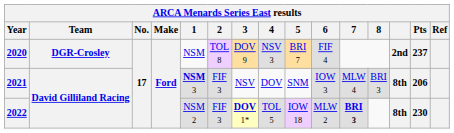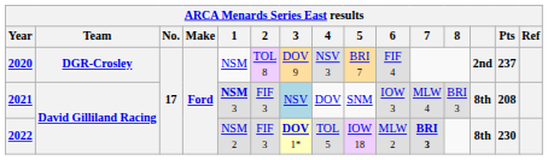 <table class="wikitable" style="text-align:center; font-size:75%">
 <tr>
 <th colspan=15><a href='#'>ARCA Menards Series East</a> results</th>
 </tr>
 <tr>
 <th>Year</th>
 <th>Team</th>
 <th>No.</th>
 <th>Make</th>
 <th>1</th>
 <th>2</th>
 <th>3</th>
 <th>4</th>
 <th>5</th>
 <th>6</th>
 <th>7</th>
 <th>8</th>
 <th></th>
 <th>Pts</th>
 <th>Ref</th>
 </tr>
 <tr>
 <th><a href='#'>2020</a></th>
 <th><a href='#'>DGR-Crosley</a></th>
 <th rowspan=3>17</th>
 <th rowspan=3><a href='#'>Ford</a></th>
 <td><a href='#'>NSM</a></td>
 <td style="background:#EFCFFF;"><a href='#'>TOL</a><br><small>8</small></td>
 <td style="background:#FFDF9F;"><a href='#'>DOV</a><br><small>9</small></td>
 <td style="background:#DFDFDF;"><a href='#'>NSV</a><br><small>3</small></td>
 <td style="background:#FFDF9F;"><a href='#'>BRI</a><br><small>7</small></td>
 <td style="background:#DFDFDF;"><a href='#'>FIF</a><br><small>4</small></td>
 <td colspan=2></td>
 <th>2nd</th>
 <th>237</th>
 <th></th>
 </tr>
 <tr>
 <th><a href='#'>2021</a></th>
 <th rowspan=2><a href='#'>David Gilliland Racing</a></th>
 <td style="background:#DFDFDF;"><strong><a href='#'>NSM</a></strong><br><small>3</small></td>
 <td style="background:#DFDFDF;"><a href='#'>FIF</a><br><small>3</small></td>
-<td><a href='#'>NSV</a></td>
+<td style="background: lightblue;"><a href='#'>NSV</a></td>
 <td><a href='#'>DOV</a></td>
 <td><a href='#'>SNM</a></td>
 <td style="background:#DFDFDF;"><a href='#'>IOW</a><br><small>3</small></td>
 <td style="background:#DFDFDF;"><a href='#'>MLW</a><br><small>4</small></td>
 <td style="background:#DFDFDF;"><a href='#'>BRI</a><br><small>3</small></td>
 <th>8th</th>
-<th>206</th>
+<th>208</th>
 <th></th>
 </tr>
 <tr>
 <th><a href='#'>2022</a></th>
 <td style="background:#DFDFDF;"><a href='#'>NSM</a><br><small>2</small></td>
 <td style="background:#DFDFDF;"><a href='#'>FIF</a><br><small>3</small></td>
 <td style="background:#FFFFBF;"><strong><a href='#'>DOV</a></strong><br><small>1*</small></td>
 <td style="background:#DFDFDF;"><a href='#'>TOL</a><br><small>5</small></td>
 <td style="background:#EFCFFF;"><a href='#'>IOW</a><br><small>18</small></td>
 <td style="background:#DFDFDF;"><a href='#'>MLW</a><br><small>2</small></td>
 <td style="background:#DFDFDF;"><strong><a href='#'>BRI</a><br><small>3</small></strong></td>
 <td></td>
 <th>8th</th>
 <th>230</th>
 <th></th>
 </tr>
 </table>
